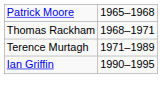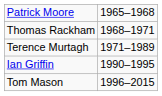 <table class="wikitable">
 <tr>
 <td><a href='#'>Patrick Moore</a></td>
 <td>1965–1968</td>
 </tr>
 <tr>
 <td>Thomas Rackham</td>
 <td>1968–1971</td>
 </tr>
 <tr>
 <td>Terence Murtagh</td>
 <td>1971–1989</td>
 </tr>
 <tr>
 <td><a href='#'>Ian Griffin</a></td>
 <td>1990–1995</td>
 </tr>
+<tr>
+<td>Tom Mason</td>
+<td>1996–2015</td>
+</tr>
 </table>
